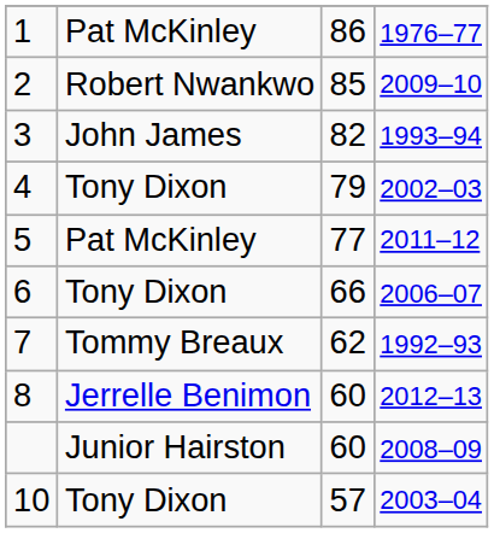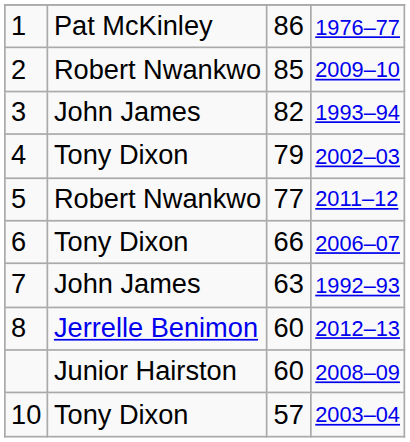 <table class="wikitable">
 <tr>
 </tr>
 <tr>
 <td>1</td>
 <td>Pat McKinley</td>
 <td>86</td>
 <td style="font-size:80%;"><a href='#'>1976–77</a></td>
 </tr>
 <tr>
 <td>2</td>
 <td>Robert Nwankwo</td>
 <td>85</td>
 <td style="font-size:80%;"><a href='#'>2009–10</a></td>
 </tr>
 <tr>
 <td>3</td>
 <td>John James</td>
 <td>82</td>
 <td style="font-size:80%;"><a href='#'>1993–94</a></td>
 </tr>
 <tr>
 <td>4</td>
 <td>Tony Dixon</td>
 <td>79</td>
 <td style="font-size:80%;"><a href='#'>2002–03</a></td>
 </tr>
 <tr>
 <td>5</td>
-<td>Pat McKinley</td>
+<td>Robert Nwankwo</td>
 <td>77</td>
 <td style="font-size:80%;"><a href='#'>2011–12</a></td>
 </tr>
 <tr>
 <td>6</td>
 <td>Tony Dixon</td>
 <td>66</td>
 <td style="font-size:80%;"><a href='#'>2006–07</a></td>
 </tr>
 <tr>
 <td>7</td>
-<td>Tommy Breaux</td>
-<td>62</td>
+<td>John James</td>
+<td>63</td>
 <td style="font-size:80%;"><a href='#'>1992–93</a></td>
 </tr>
 <tr>
 <td>8</td>
 <td><a href='#'>Jerrelle Benimon</a></td>
 <td>60</td>
 <td style="font-size:80%;"><a href='#'>2012–13</a></td>
 </tr>
 <tr>
 <td></td>
 <td>Junior Hairston</td>
 <td>60</td>
 <td style="font-size:80%;"><a href='#'>2008–09</a></td>
 </tr>
 <tr>
 <td>10</td>
 <td>Tony Dixon</td>
 <td>57</td>
 <td style="font-size:80%;"><a href='#'>2003–04</a></td>
 </tr>
 </table>
